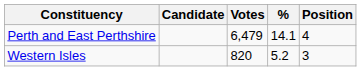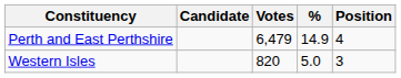 <table class="wikitable sortable">
 <tr>
 <th>Constituency</th>
 <th>Candidate</th>
 <th>Votes</th>
 <th>%</th>
 <th>Position</th>
 </tr>
 <tr>
 <td><a href='#'>Perth and East Perthshire</a></td>
 <td></td>
 <td>6,479</td>
-<td>14.1</td>
+<td>14.9</td>
 <td>4</td>
 </tr>
 <tr>
 <td><a href='#'>Western Isles</a></td>
 <td></td>
 <td>820</td>
-<td>5.2</td>
+<td>5.0</td>
 <td>3</td>
 </tr>
 </table>
